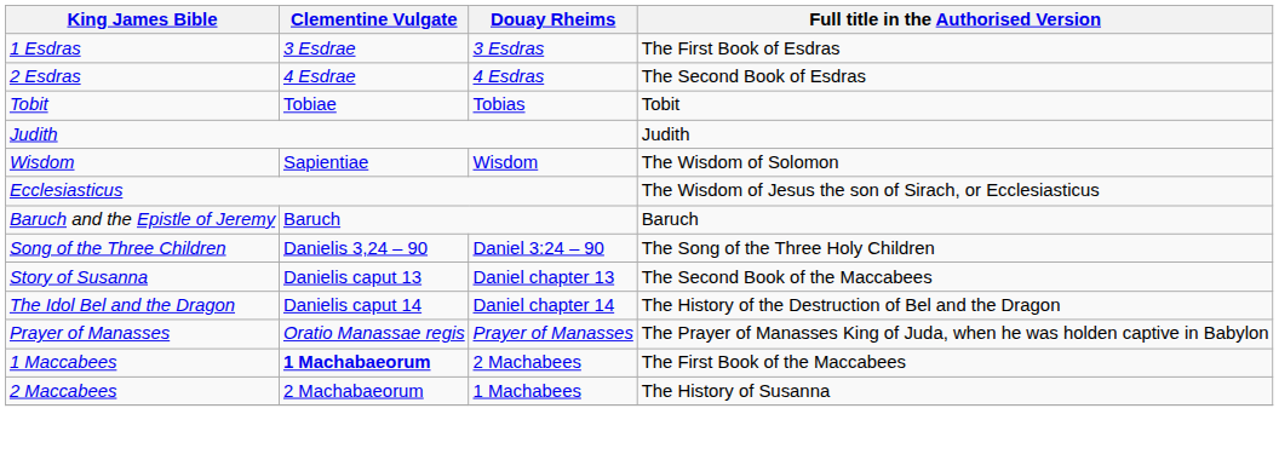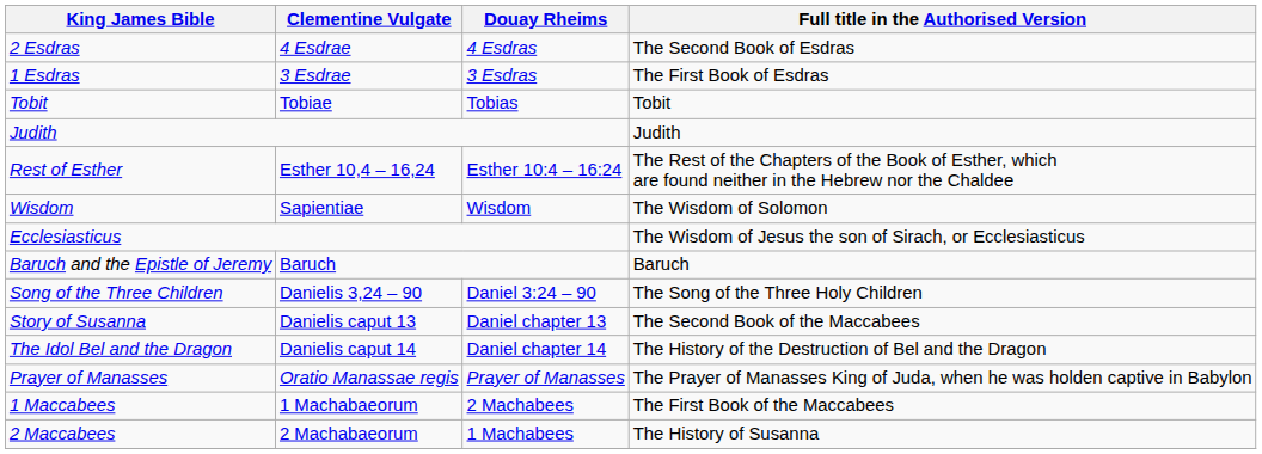 <table class=wikitable>
 <tr>
 <th><a href='#'>King James Bible</a></th>
 <th><a href='#'>Clementine Vulgate</a></th>
 <th><a href='#'>Douay Rheims</a></th>
 <th>Full title in the <a href='#'>Authorised Version</a></th>
 </tr>
 <tr>
+<td><em><a href='#'>2 Esdras</a></em></td>
+<td><em><a href='#'>4 Esdrae</a></em></td>
+<td><em><a href='#'>4 Esdras</a></em></td>
+<td>The Second Book of Esdras</td>
+</tr>
+<tr>
 <td><em><a href='#'>1 Esdras</a></em></td>
 <td><em><a href='#'>3 Esdrae</a></em></td>
 <td><em><a href='#'>3 Esdras</a></em></td>
 <td>The First Book of Esdras</td>
-</tr>
-<tr>
-<td><em><a href='#'>2 Esdras</a></em></td>
-<td><em><a href='#'>4 Esdrae</a></em></td>
-<td><em><a href='#'>4 Esdras</a></em></td>
-<td>The Second Book of Esdras</td>
 </tr>
 <tr>
 <td><em><a href='#'>Tobit</a></em></td>
 <td><a href='#'>Tobiae</a></td>
 <td><a href='#'>Tobias</a></td>
 <td>Tobit</td>
 </tr>
 <tr>
 <td colspan=3><em><a href='#'>Judith</a></em></td>
 <td>Judith</td>
+</tr>
+<tr>
+<td><em><a href='#'>Rest of Esther</a></em></td>
+<td><a href='#'>Esther 10,4 – 16,24</a></td>
+<td><a href='#'>Esther 10:4 – 16:24</a></td>
+<td>The Rest of the Chapters of the Book of Esther, which<br> are found neither in the Hebrew nor the Chaldee</td>
 </tr>
 <tr>
 <td><em><a href='#'>Wisdom</a></em></td>
 <td><a href='#'>Sapientiae</a></td>
 <td><a href='#'>Wisdom</a></td>
 <td>The Wisdom of Solomon</td>
 </tr>
 <tr>
 <td colspan=3><em><a href='#'>Ecclesiasticus</a></em></td>
 <td>The Wisdom of Jesus the son of Sirach, or Ecclesiasticus</td>
 </tr>
 <tr>
 <td><em><a href='#'>Baruch</a> and the <a href='#'>Epistle of Jeremy</a></em></td>
 <td colspan=2><a href='#'>Baruch</a></td>
 <td>Baruch</td>
 </tr>
 <tr>
 <td><em><a href='#'>Song of the Three Children</a></em></td>
 <td><a href='#'>Danielis 3,24 – 90</a></td>
 <td><a href='#'>Daniel 3:24 – 90</a></td>
 <td>The Song of the Three Holy Children</td>
 </tr>
 <tr>
 <td><em><a href='#'>Story of Susanna</a></em></td>
 <td><a href='#'>Danielis caput 13</a></td>
 <td><a href='#'>Daniel chapter 13</a></td>
 <td>The Second Book of the Maccabees</td>
 </tr>
 <tr>
 <td><em><a href='#'>The Idol Bel and the Dragon</a></em></td>
 <td><a href='#'>Danielis caput 14</a></td>
 <td><a href='#'>Daniel chapter 14</a></td>
 <td>The History of the Destruction of Bel and the Dragon</td>
 </tr>
 <tr>
 <td><em><a href='#'>Prayer of Manasses</a></em></td>
 <td><em><a href='#'>Oratio Manassae regis</a></em></td>
 <td><em><a href='#'>Prayer of Manasses</a></em></td>
 <td>The Prayer of Manasses King of Juda, when he was holden captive in Babylon</td>
 </tr>
 <tr>
 <td><em><a href='#'>1 Maccabees</a></em></td>
-<td><strong><a href='#'>1 Machabaeorum</a></strong></td>
+<td><a href='#'>1 Machabaeorum</a></td>
 <td><a href='#'>2 Machabees</a></td>
 <td>The First Book of the Maccabees</td>
 </tr>
 <tr>
 <td><em><a href='#'>2 Maccabees</a></em></td>
 <td><a href='#'>2 Machabaeorum</a></td>
 <td><a href='#'>1 Machabees</a></td>
 <td>The History of Susanna</td>
 </tr>
 <tr>
 </tr>
 </table>
